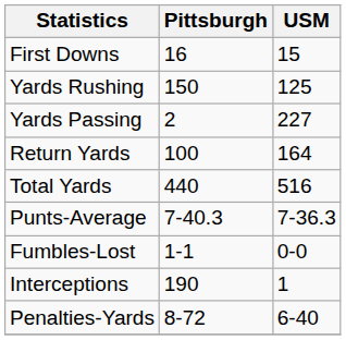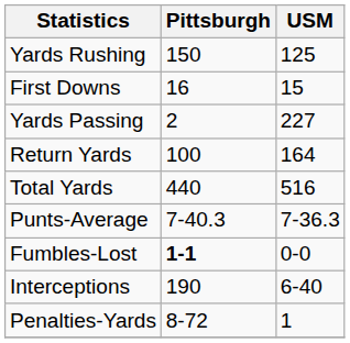 <table class="wikitable">
 <tr>
 <th>Statistics</th>
 <th>Pittsburgh</th>
 <th>USM</th>
 </tr>
 <tr>
+<td>Yards Rushing</td>
+<td>150</td>
+<td>125</td>
+</tr>
+<tr>
 <td>First Downs</td>
 <td>16</td>
 <td>15</td>
-</tr>
-<tr>
-<td>Yards Rushing</td>
-<td>150</td>
-<td>125</td>
 </tr>
 <tr>
 <td>Yards Passing</td>
 <td>2</td>
 <td>227</td>
 </tr>
 <tr>
 <td>Return Yards</td>
 <td>100</td>
 <td>164</td>
 </tr>
 <tr>
 <td>Total Yards</td>
 <td>440</td>
 <td>516</td>
 </tr>
 <tr>
 <td>Punts-Average</td>
 <td>7-40.3</td>
 <td>7-36.3</td>
 </tr>
 <tr>
 <td>Fumbles-Lost</td>
-<td>1-1</td>
+<td><strong>1-1</strong></td>
 <td>0-0</td>
 </tr>
 <tr>
 <td>Interceptions</td>
 <td>190</td>
-<td>1</td>
+<td>6-40</td>
 </tr>
 <tr>
 <td>Penalties-Yards</td>
 <td>8-72</td>
-<td>6-40</td>
+<td>1</td>
 </tr>
 <tr>
 </tr>
 </table>
